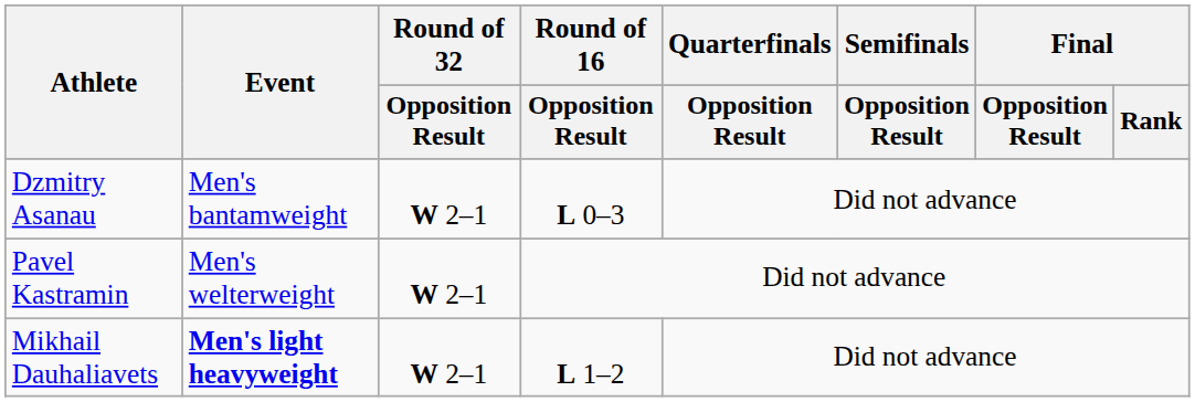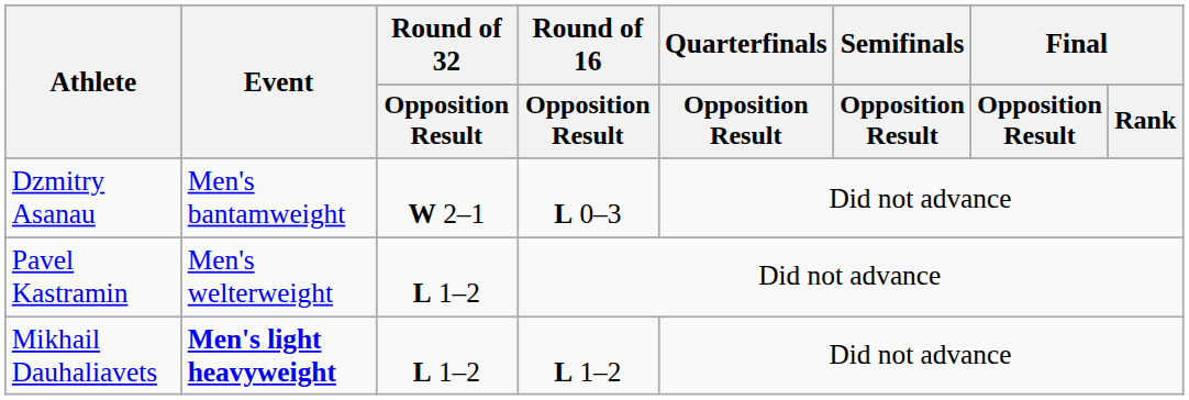 <table class="wikitable" style="font-size:90%">
 <tr>
 <th rowspan="2">Athlete</th>
 <th rowspan="2">Event</th>
 <th>Round of 32</th>
 <th>Round of 16</th>
 <th>Quarterfinals</th>
 <th>Semifinals</th>
 <th colspan=2>Final</th>
 </tr>
 <tr style="font-size:95%">
 <th>Opposition<br>Result</th>
 <th>Opposition<br>Result</th>
 <th>Opposition<br>Result</th>
 <th>Opposition<br>Result</th>
 <th>Opposition<br>Result</th>
 <th>Rank</th>
 </tr>
 <tr align=center>
 <td align=left><a href='#'>Dzmitry Asanau</a></td>
 <td align=left><a href='#'>Men's bantamweight</a></td>
 <td><br><strong>W</strong> 2–1</td>
 <td><br><strong>L</strong> 0–3</td>
 <td colspan=4>Did not advance</td>
 </tr>
 <tr align=center>
 <td align=left><a href='#'>Pavel Kastramin</a></td>
 <td align=left><a href='#'>Men's welterweight</a></td>
-<td><br><strong>W</strong> 2–1</td>
+<td><br><strong>L</strong> 1–2</td>
 <td colspan=5>Did not advance</td>
 </tr>
 <tr align=center>
 <td align=left><a href='#'>Mikhail Dauhaliavets</a></td>
 <td align=left><strong><a href='#'>Men's light heavyweight</a></strong></td>
-<td><br><strong>W</strong> 2–1</td>
+<td><br><strong>L</strong> 1–2</td>
 <td><br><strong>L</strong> 1–2</td>
 <td colspan=4>Did not advance</td>
 </tr>
 </table>
